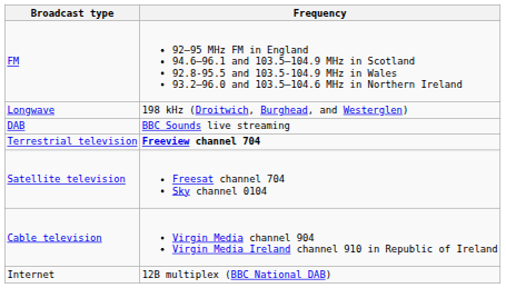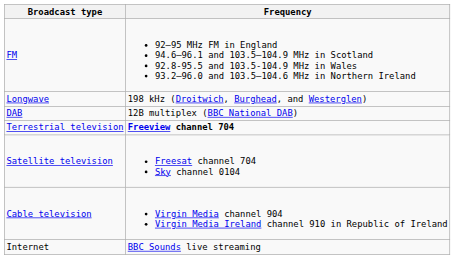 <table class="wikitable sortable">
 <tr>
 <th>Broadcast type</th>
 <th>Frequency</th>
 </tr>
 <tr>
 <td><a href='#'>FM</a></td>
 <td><br><ul><li>92–95 MHz FM in England</li><li>94.6–96.1 and 103.5–104.9 MHz in Scotland</li><li>92.8-95.5 and 103.5-104.9 MHz in Wales</li><li>93.2–96.0 and 103.5–104.6 MHz in Northern Ireland</li></ul></td>
 </tr>
 <tr>
 <td><a href='#'>Longwave</a></td>
 <td>198 kHz (<a href='#'>Droitwich</a>, <a href='#'>Burghead</a>, and <a href='#'>Westerglen</a>)</td>
 </tr>
 <tr>
 <td><a href='#'>DAB</a></td>
-<td><a href='#'>BBC Sounds</a> live streaming</td>
+<td>12B multiplex (<a href='#'>BBC National DAB</a>)</td>
 </tr>
 <tr>
 <td><a href='#'>Terrestrial television</a></td>
 <td><strong><a href='#'>Freeview</a> channel 704</strong></td>
 </tr>
 <tr>
 <td><a href='#'>Satellite television</a></td>
 <td><br><ul><li><a href='#'>Freesat</a> channel 704</li><li><a href='#'>Sky</a> channel 0104</li></ul></td>
 </tr>
 <tr>
 <td><a href='#'>Cable television</a></td>
 <td><br><ul><li><a href='#'>Virgin Media</a> channel 904</li><li><a href='#'>Virgin Media Ireland</a> channel 910 in Republic of Ireland</li></ul></td>
 </tr>
 <tr>
 <td>Internet</td>
-<td>12B multiplex (<a href='#'>BBC National DAB</a>)</td>
+<td><a href='#'>BBC Sounds</a> live streaming</td>
 </tr>
 </table>
